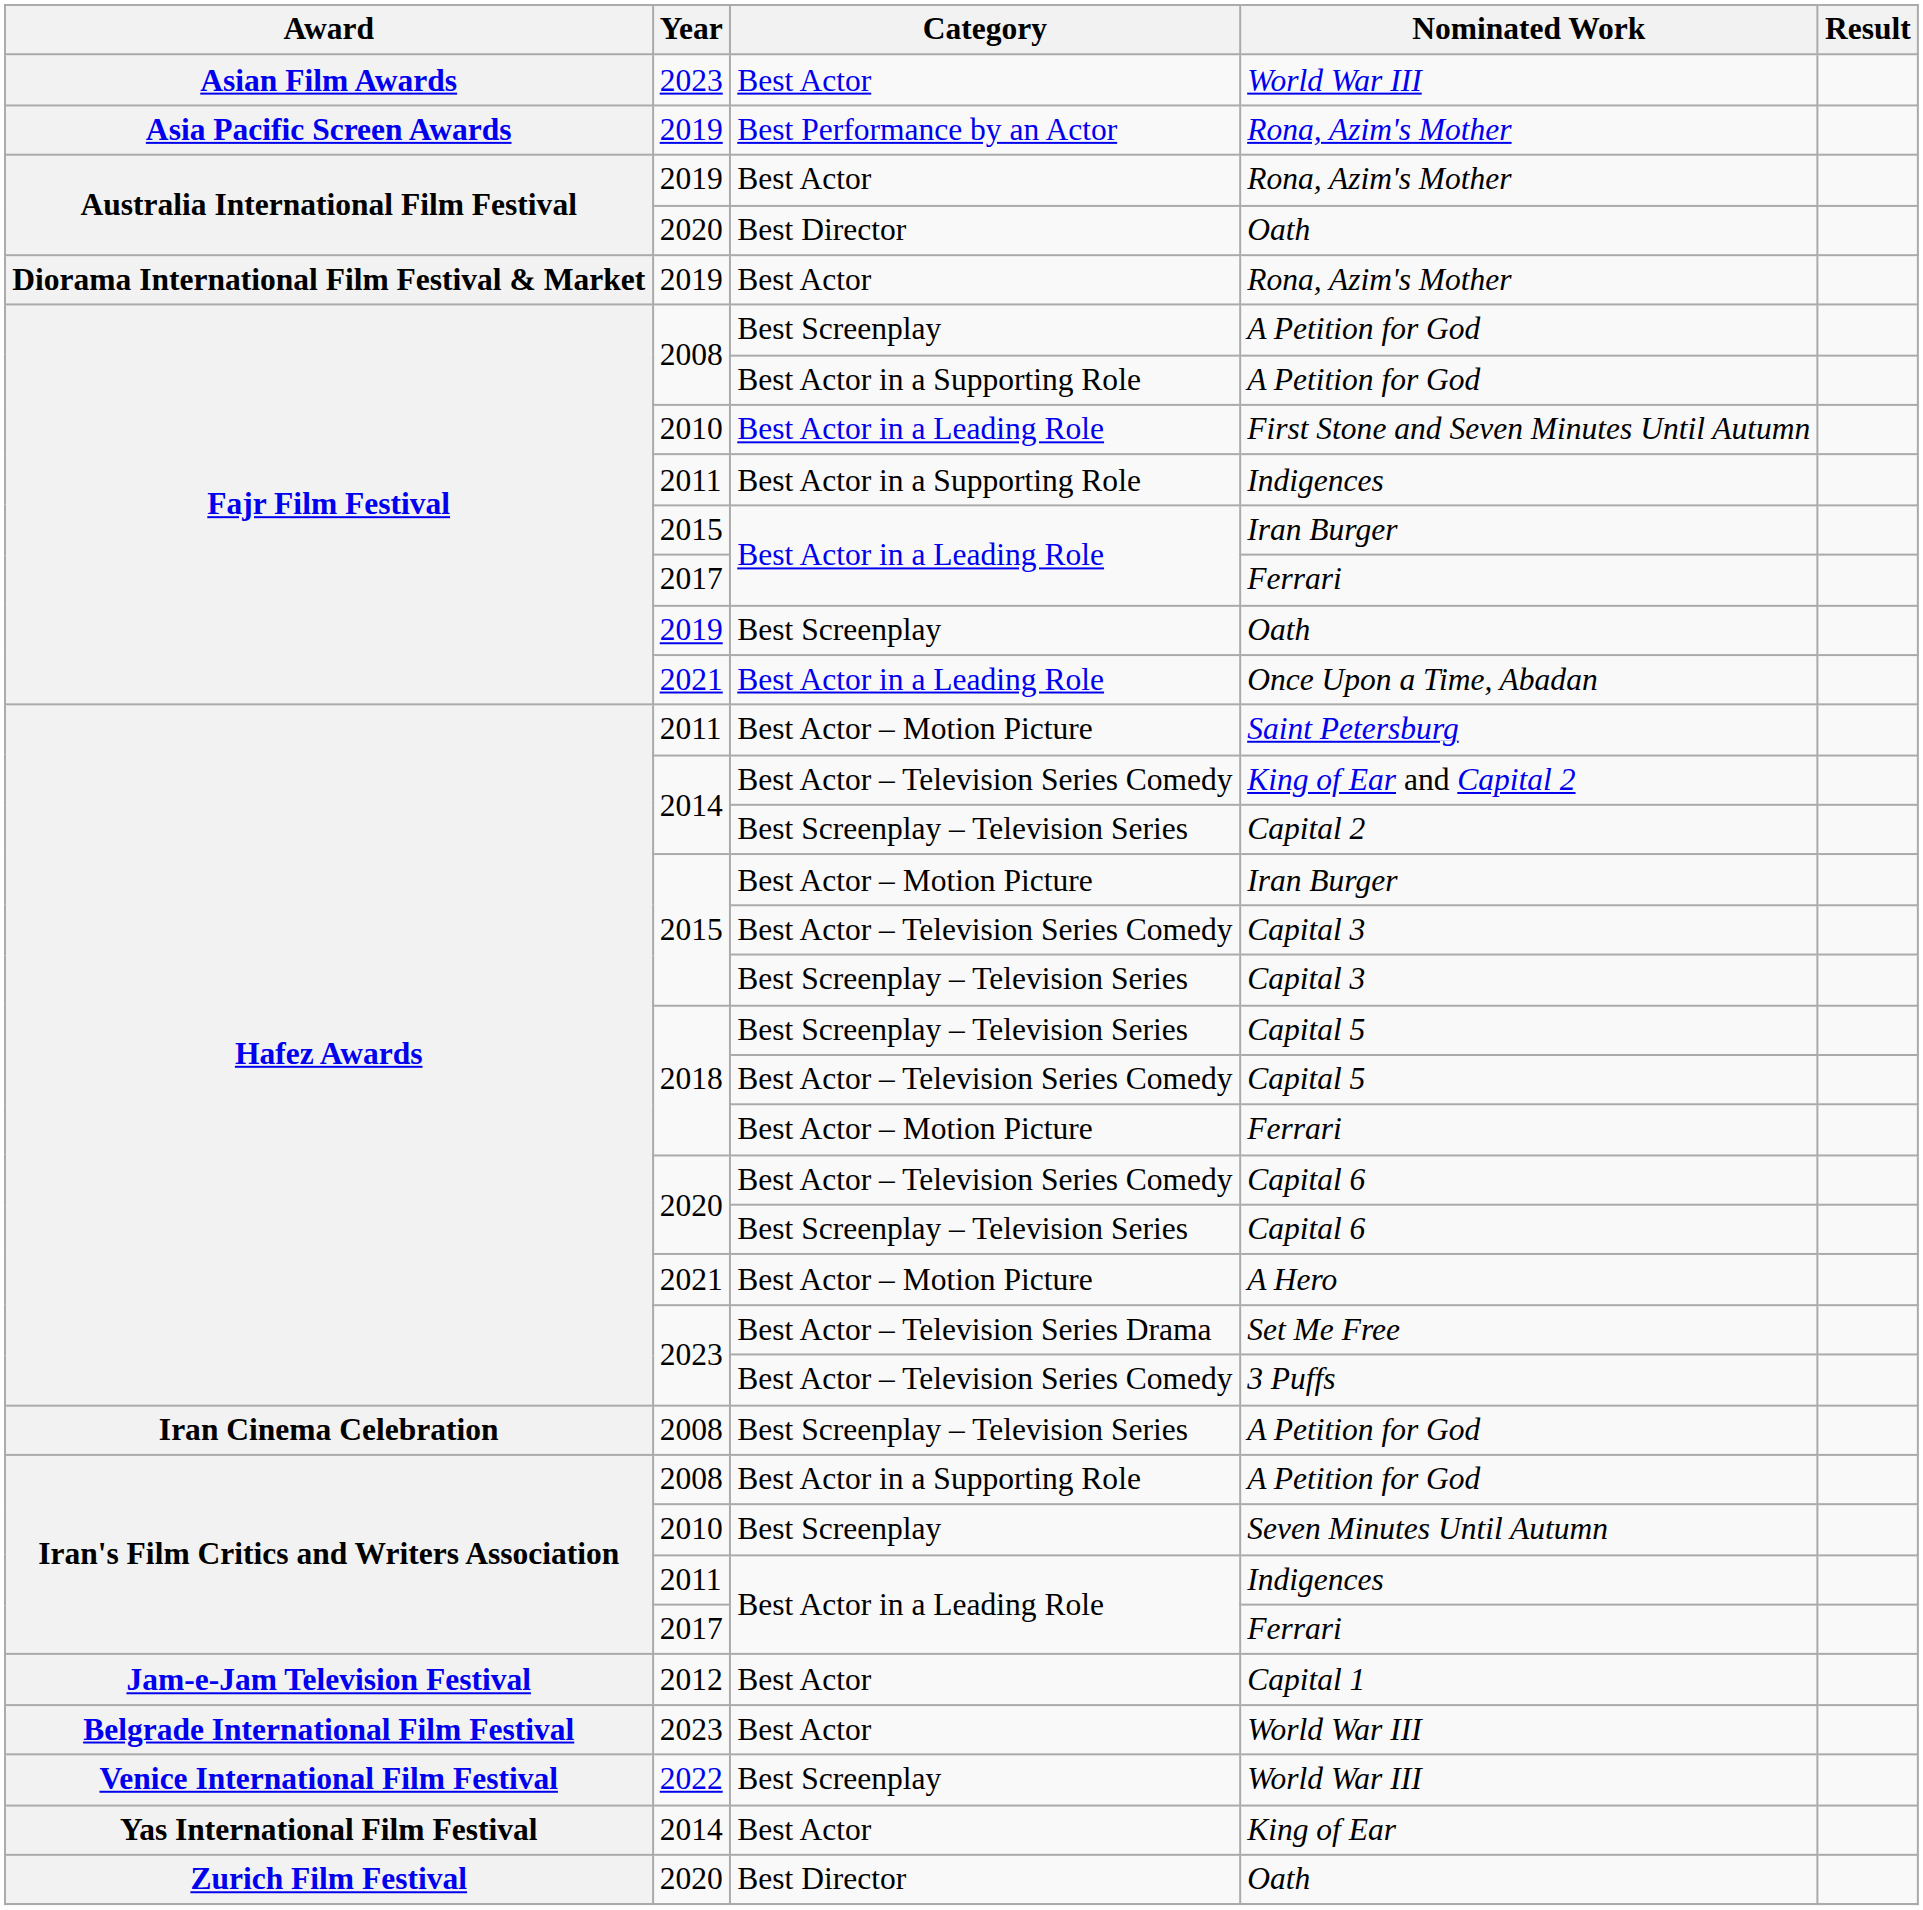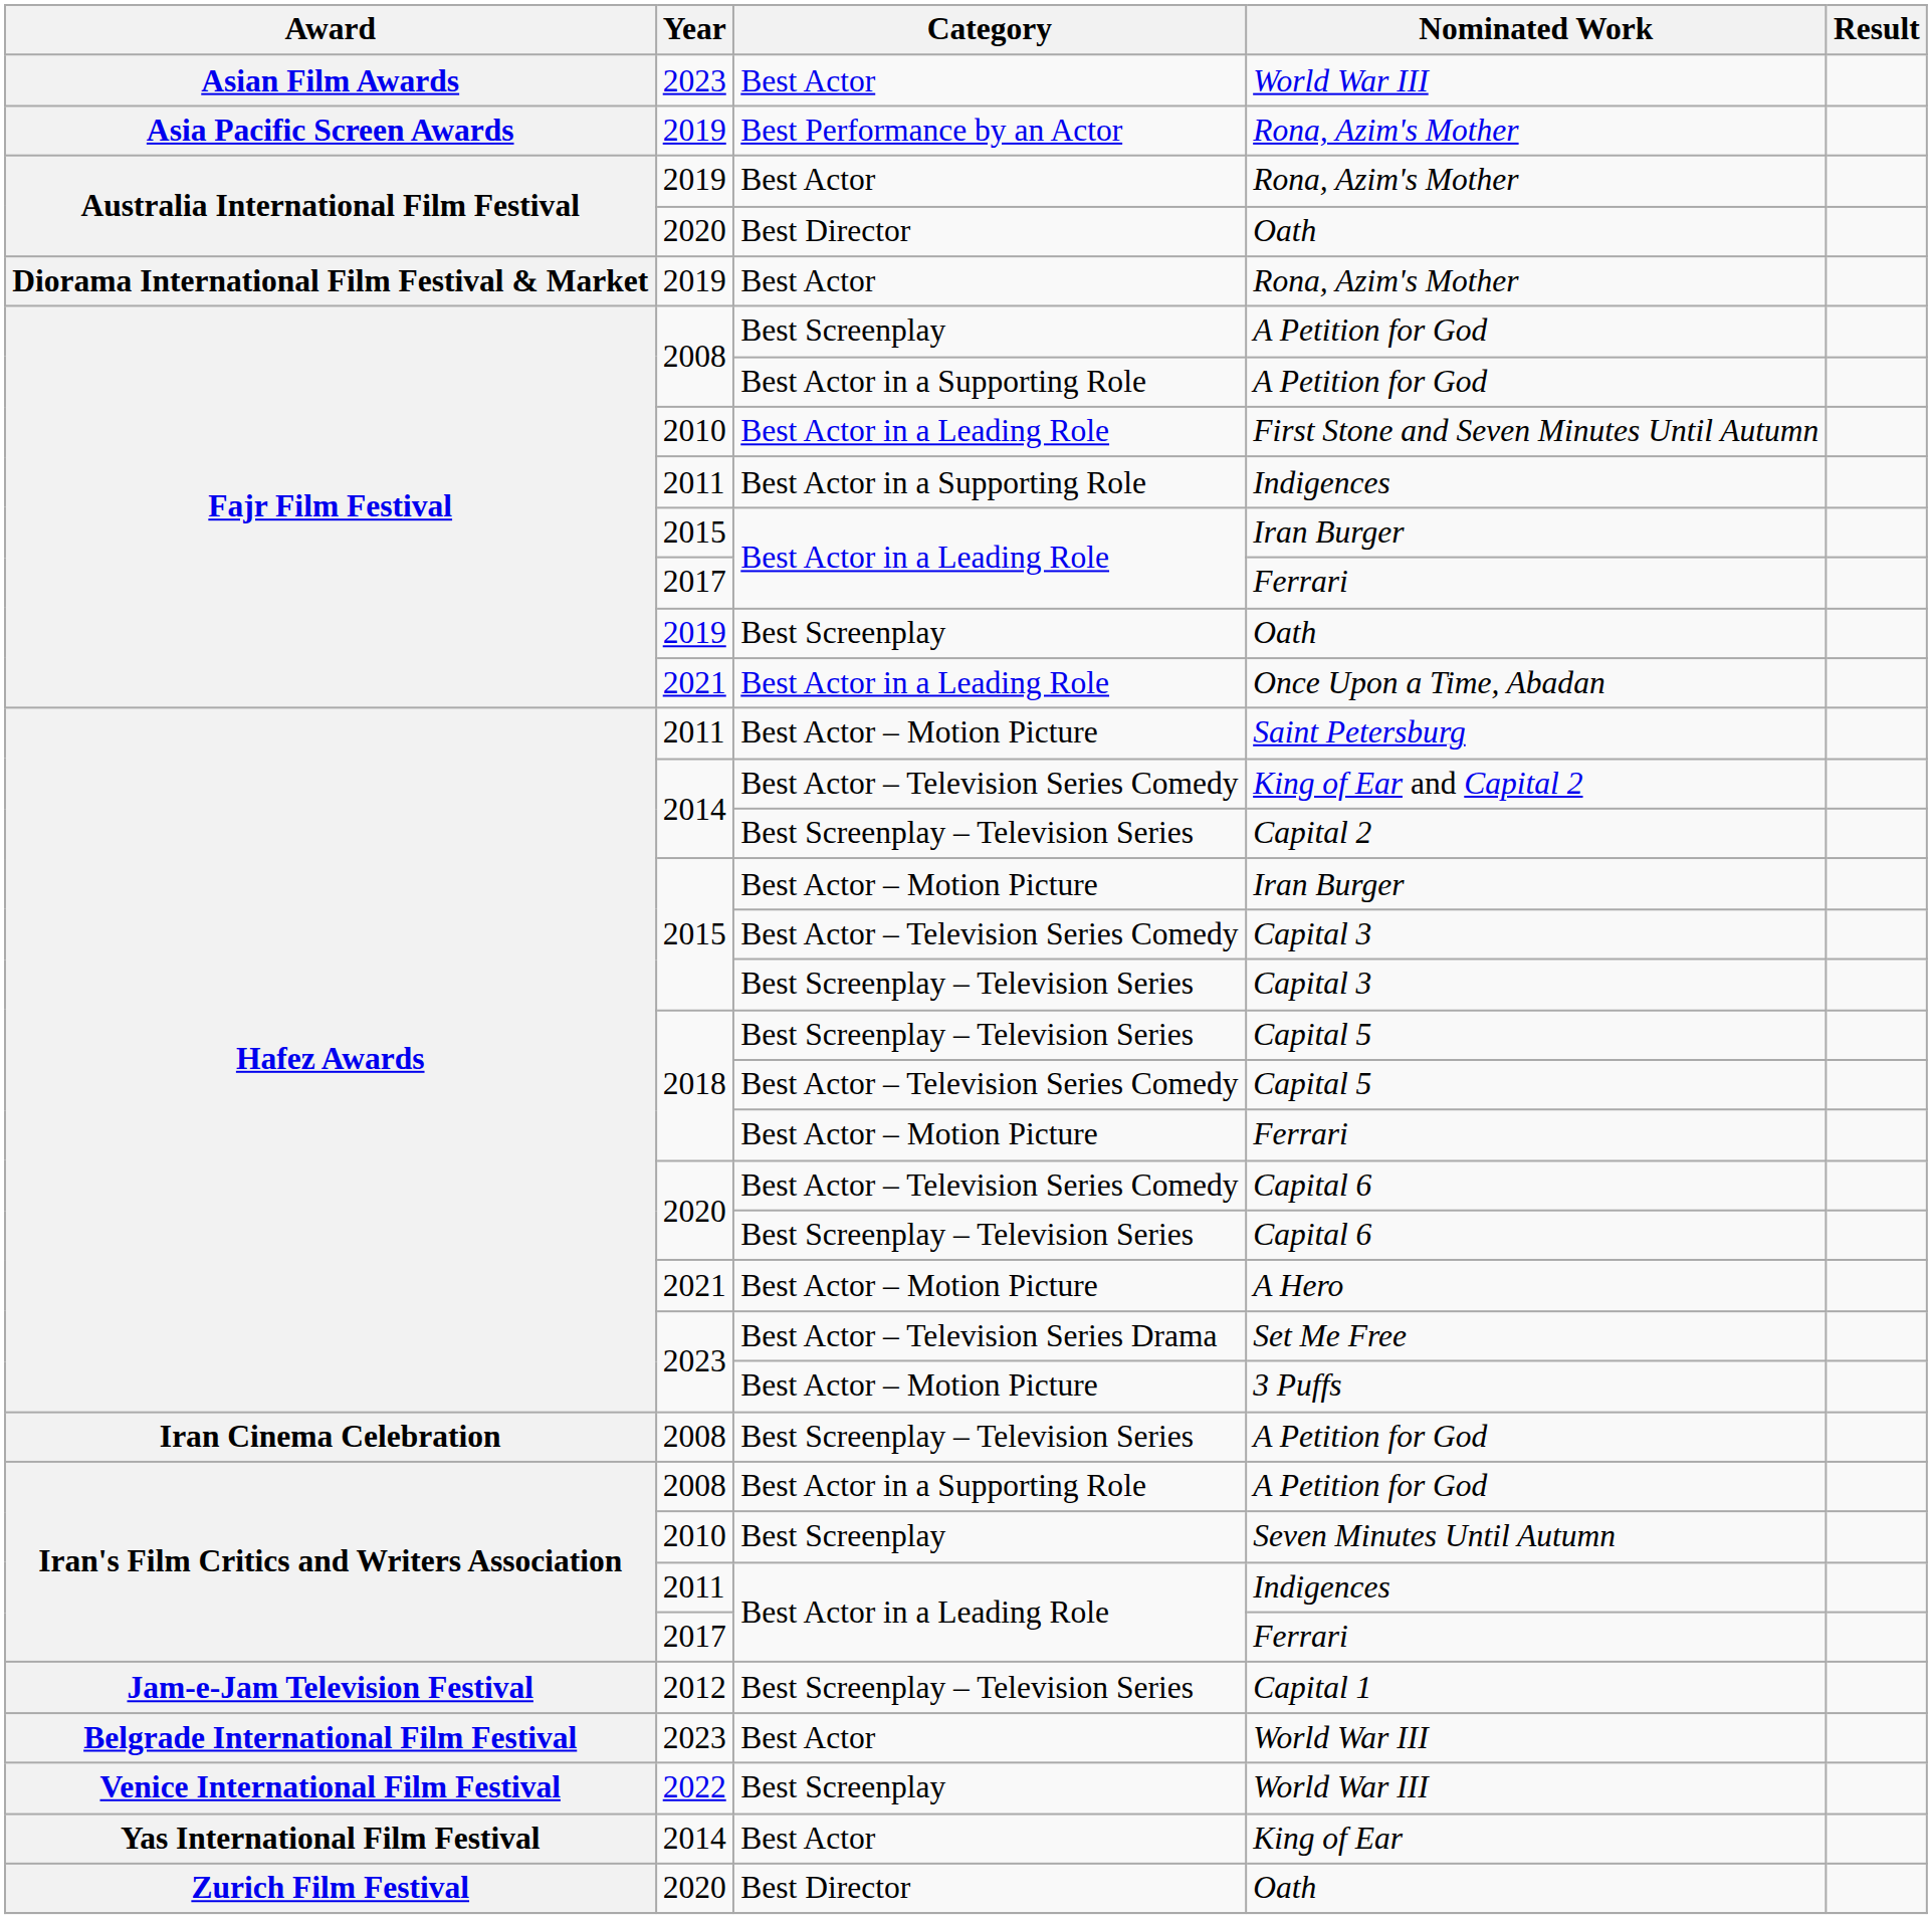 <table class="wikitable sortable plainrowheaders">
 <tr>
 <th scope="col">Award</th>
 <th scope="col">Year</th>
 <th scope="col">Category</th>
 <th scope="col">Nominated Work</th>
 <th scope="col">Result</th>
 </tr>
 <tr>
 <th scope="row"><a href='#'>Asian Film Awards</a></th>
 <td><a href='#'>2023</a></td>
 <td><a href='#'>Best Actor</a></td>
 <td><a href='#'><em>World War III</em></a></td>
 <td></td>
 </tr>
 <tr>
 <th scope="row"><a href='#'>Asia Pacific Screen Awards</a></th>
 <td><a href='#'>2019</a></td>
 <td><a href='#'>Best Performance by an Actor</a></td>
 <td><em><a href='#'>Rona, Azim's Mother</a></em></td>
 <td></td>
 </tr>
 <tr>
 <th scope="row" rowspan="2">Australia International Film Festival</th>
 <td>2019</td>
 <td>Best Actor</td>
 <td><em>Rona, Azim's Mother</em></td>
 <td></td>
 </tr>
 <tr>
 <td>2020</td>
 <td>Best Director</td>
 <td><em>Oath</em></td>
 <td></td>
 </tr>
 <tr>
 <th scope="row">Diorama International Film Festival & Market</th>
 <td>2019</td>
 <td>Best Actor</td>
 <td><em>Rona, Azim's Mother</em></td>
 <td></td>
 </tr>
 <tr>
 <th scope="row" rowspan="8"><a href='#'>Fajr Film Festival</a></th>
 <td rowspan="2">2008</td>
 <td>Best Screenplay</td>
 <td><em>A Petition for God</em></td>
 <td></td>
 </tr>
 <tr>
 <td>Best Actor in a Supporting Role</td>
 <td><em>A Petition for God</em></td>
 <td></td>
 </tr>
 <tr>
 <td>2010</td>
 <td><a href='#'>Best Actor in a Leading Role</a></td>
 <td><em>First Stone and Seven Minutes Until Autumn</em></td>
 <td></td>
 </tr>
 <tr>
 <td>2011</td>
 <td>Best Actor in a Supporting Role</td>
 <td><em>Indigences</em></td>
 <td></td>
 </tr>
 <tr>
 <td>2015</td>
 <td rowspan="2"><a href='#'>Best Actor in a Leading Role</a></td>
 <td><em>Iran Burger</em></td>
 <td></td>
 </tr>
 <tr>
 <td>2017</td>
 <td><em>Ferrari</em></td>
 <td></td>
 </tr>
 <tr>
 <td><a href='#'>2019</a></td>
 <td>Best Screenplay</td>
 <td><em>Oath</em></td>
 <td></td>
 </tr>
 <tr>
 <td><a href='#'>2021</a></td>
 <td><a href='#'>Best Actor in a Leading Role</a></td>
 <td><em>Once Upon a Time, Abadan</em></td>
 <td></td>
 </tr>
 <tr>
 <th rowspan="14" scope="row"><a href='#'>Hafez Awards</a></th>
 <td>2011</td>
 <td>Best Actor – Motion Picture</td>
 <td><a href='#'><em>Saint Petersburg</em></a></td>
 <td></td>
 </tr>
 <tr>
 <td rowspan="2">2014</td>
 <td>Best Actor – Television Series Comedy</td>
 <td><em><a href='#'>King of Ear</a></em> and <a href='#'><em>Capital 2</em></a></td>
 <td></td>
 </tr>
 <tr>
 <td>Best Screenplay – Television Series</td>
 <td><em>Capital 2</em></td>
 <td></td>
 </tr>
 <tr>
 <td rowspan="3">2015</td>
 <td>Best Actor – Motion Picture</td>
 <td><em>Iran Burger</em></td>
 <td></td>
 </tr>
 <tr>
 <td>Best Actor – Television Series Comedy</td>
 <td><em>Capital 3</em></td>
 <td></td>
 </tr>
 <tr>
 <td>Best Screenplay – Television Series</td>
 <td><em>Capital 3</em></td>
 <td></td>
 </tr>
 <tr>
 <td rowspan="3">2018</td>
 <td>Best Screenplay – Television Series</td>
 <td><em>Capital 5</em></td>
 <td></td>
 </tr>
 <tr>
 <td>Best Actor – Television Series Comedy</td>
 <td><em>Capital 5</em></td>
 <td></td>
 </tr>
 <tr>
 <td>Best Actor – Motion Picture</td>
 <td><em>Ferrari</em></td>
 <td></td>
 </tr>
 <tr>
 <td rowspan="2">2020</td>
 <td>Best Actor – Television Series Comedy</td>
 <td><em>Capital 6</em></td>
 <td></td>
 </tr>
 <tr>
 <td>Best Screenplay – Television Series</td>
 <td><em>Capital 6</em></td>
 <td></td>
 </tr>
 <tr>
 <td>2021</td>
 <td>Best Actor – Motion Picture</td>
 <td><em>A Hero</em></td>
 <td></td>
 </tr>
 <tr>
 <td rowspan="2">2023</td>
 <td>Best Actor – Television Series Drama</td>
 <td><em>Set Me Free</em></td>
 <td></td>
 </tr>
 <tr>
-<td>Best Actor – Television Series Comedy</td>
+<td>Best Actor – Motion Picture</td>
 <td><em>3 Puffs</em></td>
 <td></td>
 </tr>
 <tr>
 <th scope="row">Iran Cinema Celebration</th>
 <td>2008</td>
 <td>Best Screenplay – Television Series</td>
 <td><em>A Petition for God</em></td>
 <td></td>
 </tr>
 <tr>
 <th scope="row" rowspan="4">Iran's Film Critics and Writers Association</th>
 <td>2008</td>
 <td>Best Actor in a Supporting Role</td>
 <td><em>A Petition for God</em></td>
 <td></td>
 </tr>
 <tr>
 <td>2010</td>
 <td>Best Screenplay</td>
 <td><em>Seven Minutes Until Autumn</em></td>
 <td></td>
 </tr>
 <tr>
 <td>2011</td>
 <td rowspan="2">Best Actor in a Leading Role</td>
 <td><em>Indigences</em></td>
 <td></td>
 </tr>
 <tr>
 <td>2017</td>
 <td><em>Ferrari</em></td>
 <td></td>
 </tr>
 <tr>
 <th scope="row"><a href='#'>Jam-e-Jam Television Festival</a></th>
 <td>2012</td>
-<td>Best Actor</td>
+<td>Best Screenplay – Television Series</td>
 <td><em>Capital 1</em></td>
 <td></td>
 </tr>
 <tr>
 <th scope="row"><a href='#'>Belgrade International Film Festival</a></th>
 <td>2023</td>
 <td>Best Actor</td>
 <td><em>World War III</em></td>
 <td></td>
 </tr>
 <tr>
 <th scope="row"><a href='#'>Venice International Film Festival</a></th>
 <td><a href='#'>2022</a></td>
 <td>Best Screenplay</td>
 <td><em>World War III</em></td>
 <td></td>
 </tr>
 <tr>
 <th scope="row">Yas International Film Festival</th>
 <td>2014</td>
 <td>Best Actor</td>
 <td><em>King of Ear</em></td>
 <td></td>
 </tr>
 <tr>
 <th scope="row"><a href='#'>Zurich Film Festival</a></th>
 <td>2020</td>
 <td>Best Director</td>
 <td><em>Oath</em></td>
 <td></td>
 </tr>
 <tr>
 </tr>
 </table>
